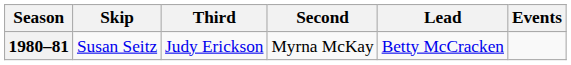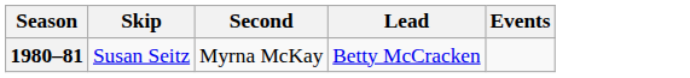 <table class="wikitable">
 <tr>
 <th scope="col">Season</th>
 <th scope="col">Skip</th>
-<th scope="col">Third</th>
 <th scope="col">Second</th>
 <th scope="col">Lead</th>
 <th scope="col">Events</th>
 </tr>
 <tr>
 <th scope="row">1980–81</th>
 <td><a href='#'>Susan Seitz</a></td>
-<td><a href='#'>Judy Erickson</a></td>
 <td>Myrna McKay</td>
 <td><a href='#'>Betty McCracken</a></td>
 <td> <br> </td>
 </tr>
 </table>
